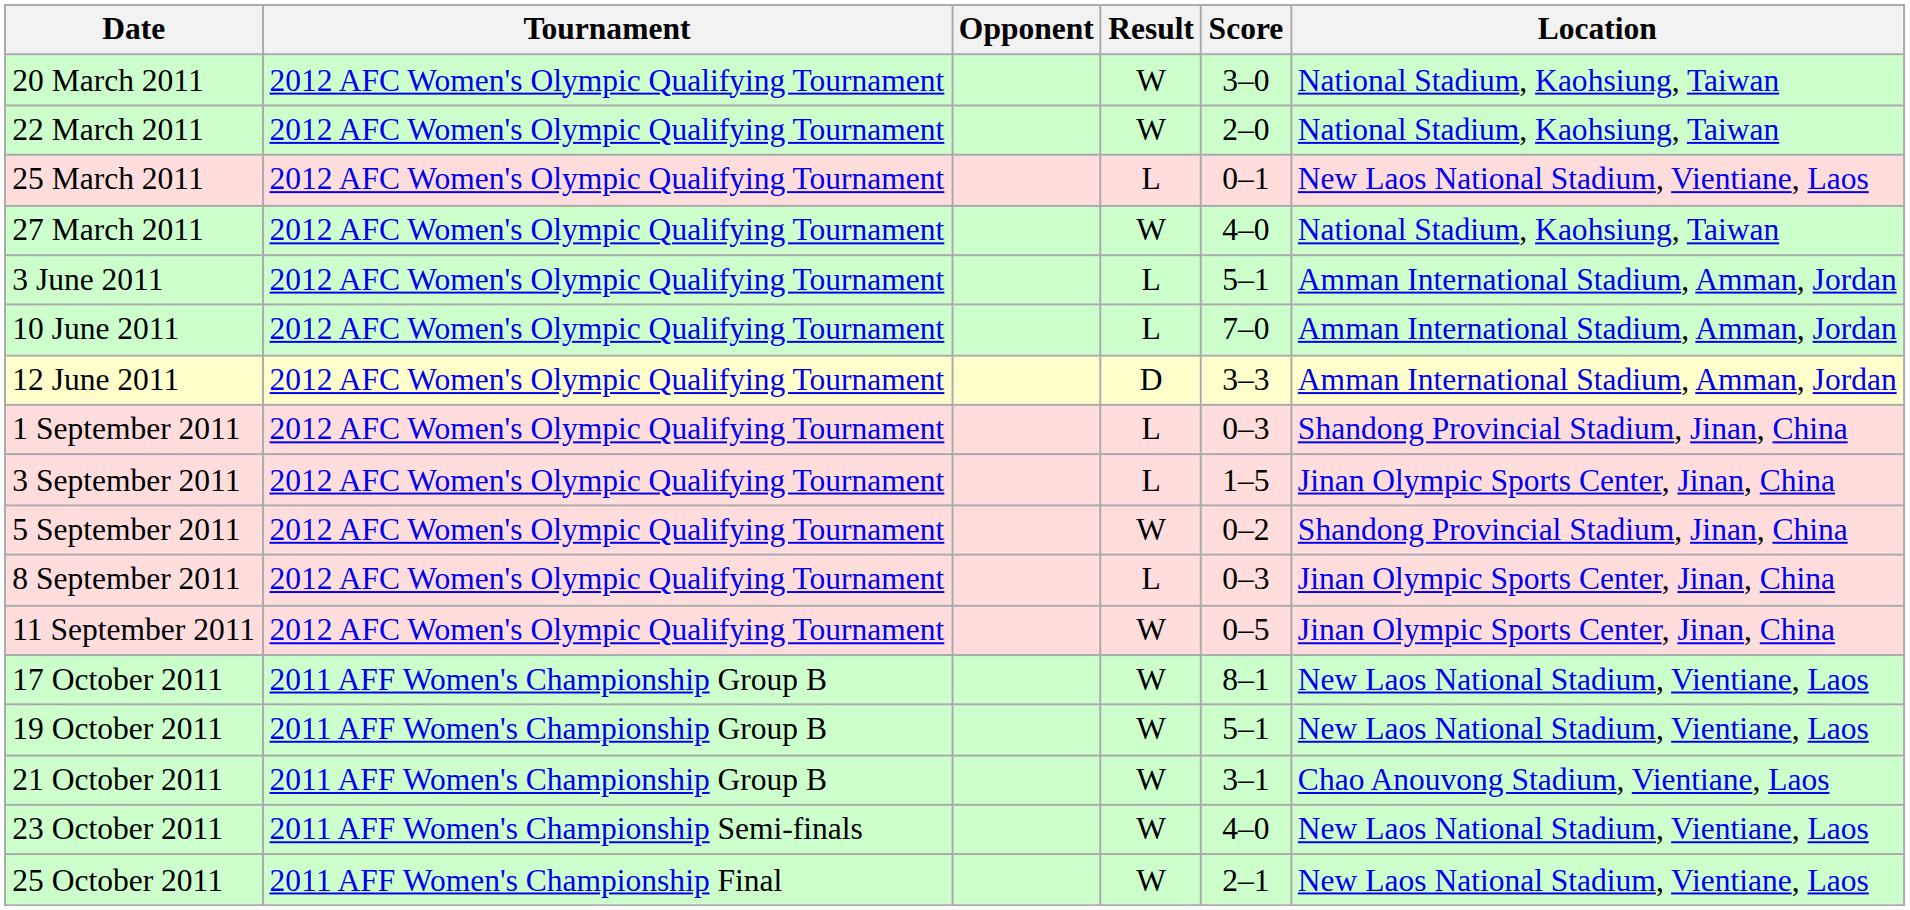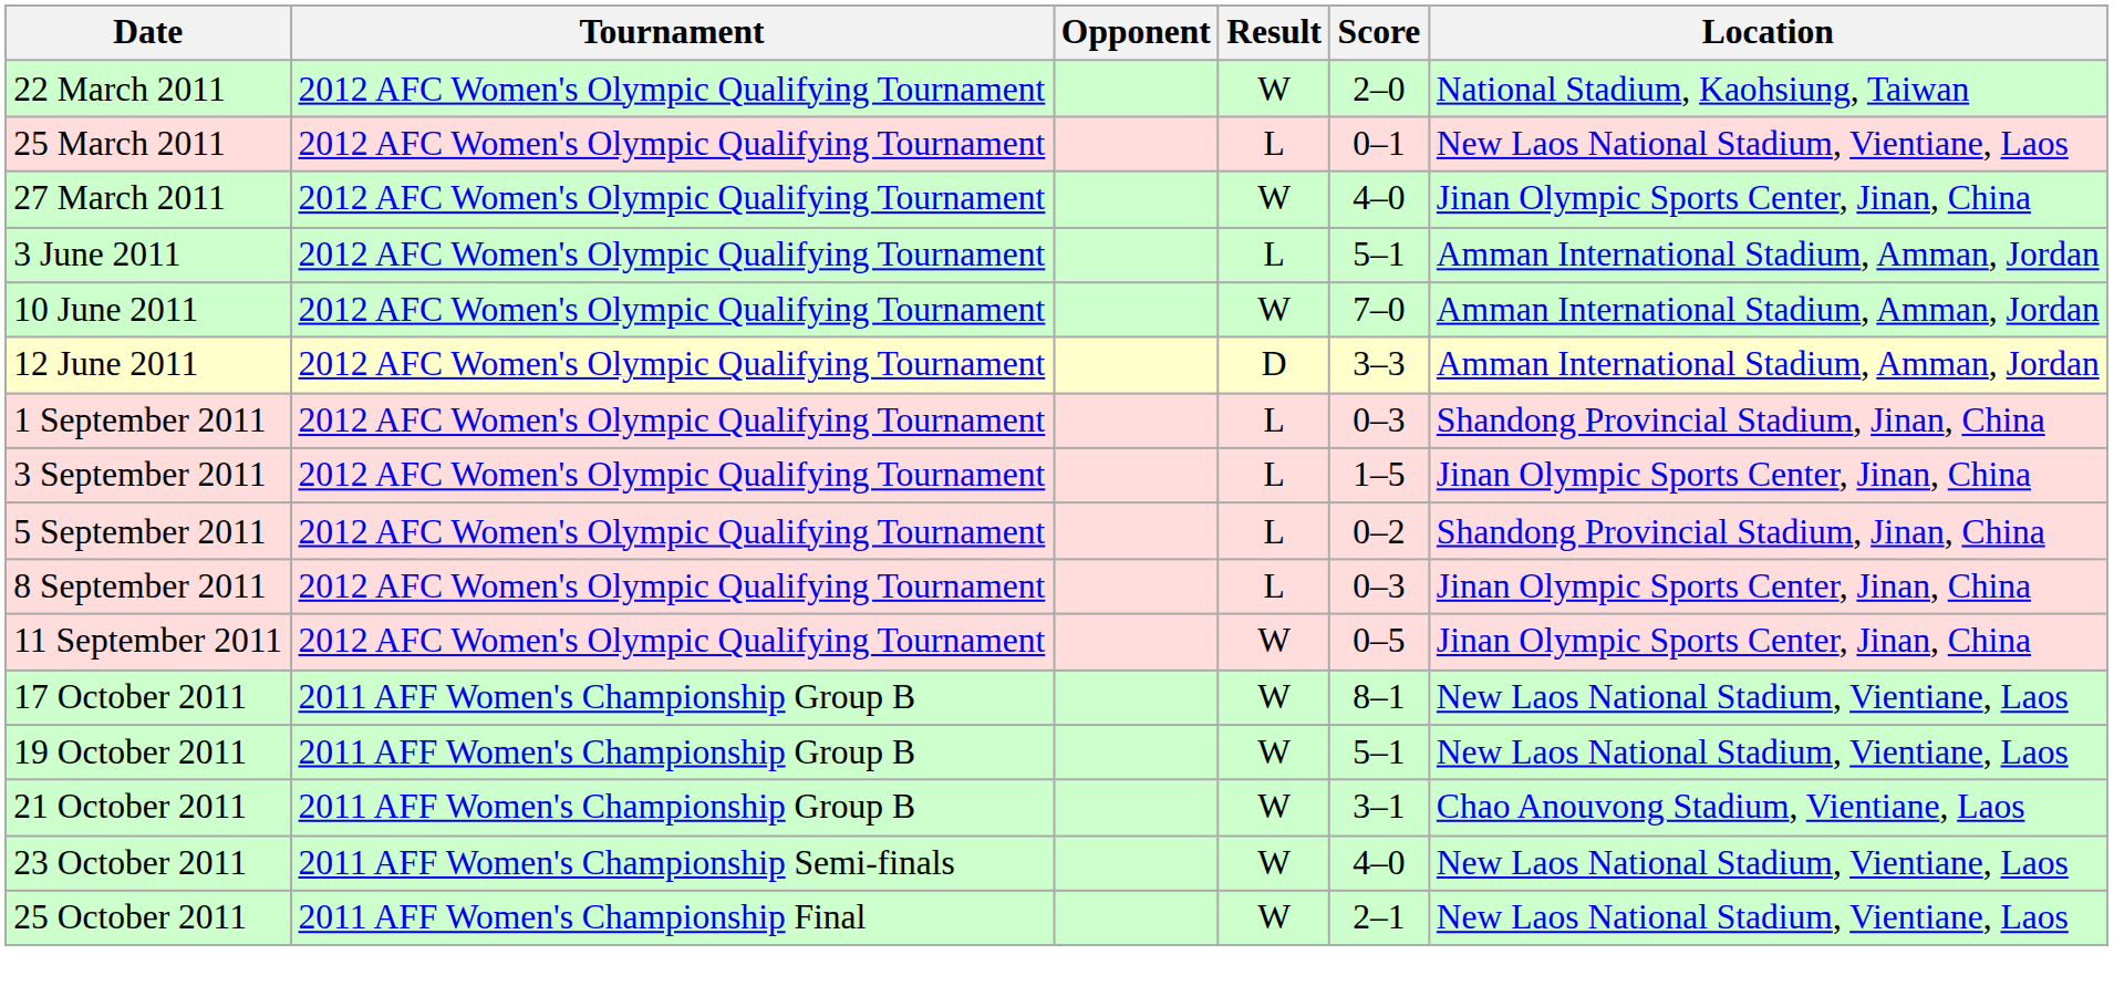 <table class="wikitable">
 <tr>
 <th>Date</th>
 <th>Tournament</th>
 <th>Opponent</th>
 <th>Result</th>
 <th>Score</th>
 <th>Location</th>
-</tr>
-<tr style="background:#cfc;">
-<td>20 March 2011</td>
-<td><a href='#'>2012 AFC Women's Olympic Qualifying Tournament</a></td>
-<td></td>
-<td style="text-align:center">W</td>
-<td style="text-align:center">3–0</td>
-<td> <a href='#'>National Stadium</a>, <a href='#'>Kaohsiung</a>, <a href='#'>Taiwan</a></td>
 </tr>
 <tr style="background:#cfc;">
 <td>22 March 2011</td>
 <td><a href='#'>2012 AFC Women's Olympic Qualifying Tournament</a></td>
 <td></td>
 <td style="text-align:center">W</td>
 <td style="text-align:center">2–0</td>
 <td> <a href='#'>National Stadium</a>, <a href='#'>Kaohsiung</a>, <a href='#'>Taiwan</a></td>
 </tr>
 <tr style="background:#fdd;">
 <td>25 March 2011</td>
 <td><a href='#'>2012 AFC Women's Olympic Qualifying Tournament</a></td>
 <td></td>
 <td style="text-align:center">L</td>
 <td style="text-align:center">0–1</td>
 <td> <a href='#'>New Laos National Stadium</a>, <a href='#'>Vientiane</a>, <a href='#'>Laos</a></td>
 </tr>
 <tr style="background:#cfc;">
 <td>27 March 2011</td>
 <td><a href='#'>2012 AFC Women's Olympic Qualifying Tournament</a></td>
 <td></td>
 <td style="text-align:center">W</td>
 <td style="text-align:center">4–0</td>
-<td> <a href='#'>National Stadium</a>, <a href='#'>Kaohsiung</a>, <a href='#'>Taiwan</a></td>
+<td> <a href='#'>Jinan Olympic Sports Center</a>, <a href='#'>Jinan</a>, <a href='#'>China</a></td>
 </tr>
 <tr style="background:#cfc;">
 <td>3 June 2011</td>
 <td><a href='#'>2012 AFC Women's Olympic Qualifying Tournament</a></td>
 <td></td>
 <td style="text-align:center">L</td>
 <td style="text-align:center">5–1</td>
 <td> <a href='#'>Amman International Stadium</a>, <a href='#'>Amman</a>, <a href='#'>Jordan</a></td>
 </tr>
 <tr style="background:#cfc;">
 <td>10 June 2011</td>
 <td><a href='#'>2012 AFC Women's Olympic Qualifying Tournament</a></td>
 <td></td>
-<td style="text-align:center">L</td>
+<td style="text-align:center">W</td>
 <td style="text-align:center">7–0</td>
 <td> <a href='#'>Amman International Stadium</a>, <a href='#'>Amman</a>, <a href='#'>Jordan</a></td>
 </tr>
 <tr style="background:#FFFFCC;">
 <td>12 June 2011</td>
 <td><a href='#'>2012 AFC Women's Olympic Qualifying Tournament</a></td>
 <td></td>
 <td style="text-align:center">D</td>
 <td style="text-align:center">3–3</td>
 <td> <a href='#'>Amman International Stadium</a>, <a href='#'>Amman</a>, <a href='#'>Jordan</a></td>
 </tr>
 <tr style="background:#fdd;">
 <td>1 September 2011</td>
 <td><a href='#'>2012 AFC Women's Olympic Qualifying Tournament</a></td>
 <td></td>
 <td style="text-align:center">L</td>
 <td style="text-align:center">0–3</td>
 <td> <a href='#'>Shandong Provincial Stadium</a>, <a href='#'>Jinan</a>, <a href='#'>China</a></td>
 </tr>
 <tr style="background:#fdd;">
 <td>3 September 2011</td>
 <td><a href='#'>2012 AFC Women's Olympic Qualifying Tournament</a></td>
 <td></td>
 <td style="text-align:center">L</td>
 <td style="text-align:center">1–5</td>
 <td> <a href='#'>Jinan Olympic Sports Center</a>, <a href='#'>Jinan</a>, <a href='#'>China</a></td>
 </tr>
 <tr style="background:#fdd;">
 <td>5 September 2011</td>
 <td><a href='#'>2012 AFC Women's Olympic Qualifying Tournament</a></td>
 <td></td>
-<td style="text-align:center">W</td>
+<td style="text-align:center">L</td>
 <td style="text-align:center">0–2</td>
 <td> <a href='#'>Shandong Provincial Stadium</a>, <a href='#'>Jinan</a>, <a href='#'>China</a></td>
 </tr>
 <tr style="background:#fdd;">
 <td>8 September 2011</td>
 <td><a href='#'>2012 AFC Women's Olympic Qualifying Tournament</a></td>
 <td></td>
 <td style="text-align:center">L</td>
 <td style="text-align:center">0–3</td>
 <td> <a href='#'>Jinan Olympic Sports Center</a>, <a href='#'>Jinan</a>, <a href='#'>China</a></td>
 </tr>
 <tr style="background:#fdd;">
 <td>11 September 2011</td>
 <td><a href='#'>2012 AFC Women's Olympic Qualifying Tournament</a></td>
 <td></td>
 <td style="text-align:center">W</td>
 <td style="text-align:center">0–5</td>
 <td> <a href='#'>Jinan Olympic Sports Center</a>, <a href='#'>Jinan</a>, <a href='#'>China</a></td>
 </tr>
 <tr style="background:#cfc;">
 <td>17 October 2011</td>
 <td><a href='#'>2011 AFF Women's Championship</a> Group B</td>
 <td></td>
 <td style="text-align:center">W</td>
 <td style="text-align:center">8–1</td>
 <td> <a href='#'>New Laos National Stadium</a>, <a href='#'>Vientiane</a>, <a href='#'>Laos</a></td>
 </tr>
 <tr style="background:#cfc;">
 <td>19 October 2011</td>
 <td><a href='#'>2011 AFF Women's Championship</a> Group B</td>
 <td></td>
 <td style="text-align:center">W</td>
 <td style="text-align:center">5–1</td>
 <td> <a href='#'>New Laos National Stadium</a>, <a href='#'>Vientiane</a>, <a href='#'>Laos</a></td>
 </tr>
 <tr style="background:#cfc;">
 <td>21 October 2011</td>
 <td><a href='#'>2011 AFF Women's Championship</a> Group B</td>
 <td></td>
 <td style="text-align:center">W</td>
 <td style="text-align:center">3–1</td>
 <td> <a href='#'>Chao Anouvong Stadium</a>, <a href='#'>Vientiane</a>, <a href='#'>Laos</a></td>
 </tr>
 <tr style="background:#cfc;">
 <td>23 October 2011</td>
 <td><a href='#'>2011 AFF Women's Championship</a> Semi-finals</td>
 <td></td>
 <td style="text-align:center">W</td>
 <td style="text-align:center">4–0</td>
 <td> <a href='#'>New Laos National Stadium</a>, <a href='#'>Vientiane</a>, <a href='#'>Laos</a></td>
 </tr>
 <tr style="background:#cfc;">
 <td>25 October 2011</td>
 <td><a href='#'>2011 AFF Women's Championship</a> Final</td>
 <td></td>
 <td style="text-align:center">W</td>
 <td style="text-align:center">2–1</td>
 <td> <a href='#'>New Laos National Stadium</a>, <a href='#'>Vientiane</a>, <a href='#'>Laos</a></td>
 </tr>
 </table>
